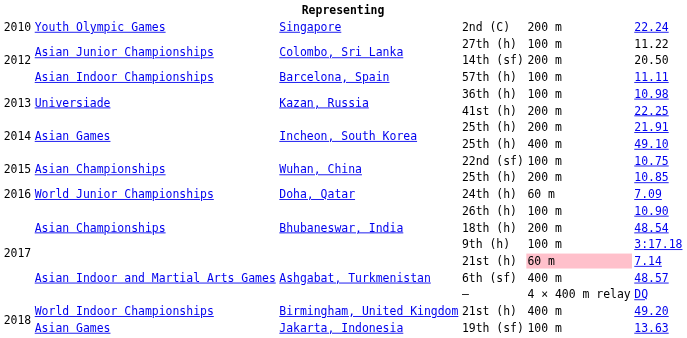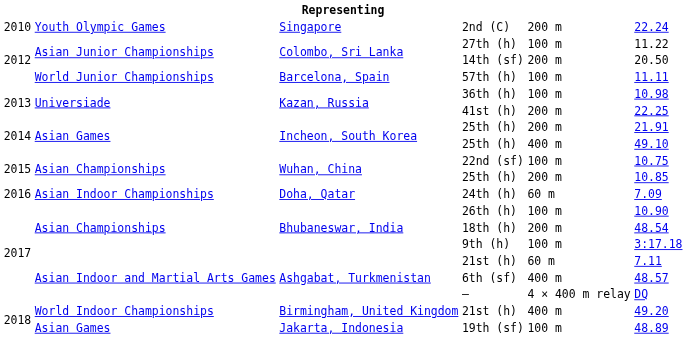 <table>
 <tr>
 <th colspan="6">Representing </th>
 </tr>
 <tr>
 <td>2010</td>
 <td><a href='#'>Youth Olympic Games</a></td>
 <td><a href='#'>Singapore</a></td>
 <td>2nd (C)</td>
 <td>200 m</td>
 <td><a href='#'>22.24</a></td>
 </tr>
 <tr>
 <td rowspan=3>2012</td>
 <td rowspan=2><a href='#'>Asian Junior Championships</a></td>
 <td rowspan=2><a href='#'>Colombo, Sri Lanka</a></td>
 <td>27th (h)</td>
 <td>100 m</td>
 <td>11.22</td>
 </tr>
 <tr>
 <td>14th (sf)</td>
 <td>200 m</td>
 <td>20.50</td>
 </tr>
 <tr>
-<td><a href='#'>Asian Indoor Championships</a></td>
+<td><a href='#'>World Junior Championships</a></td>
 <td><a href='#'>Barcelona, Spain</a></td>
 <td>57th (h)</td>
 <td>100 m</td>
 <td><a href='#'>11.11</a></td>
 </tr>
 <tr>
 <td rowspan=2>2013</td>
 <td rowspan=2><a href='#'>Universiade</a></td>
 <td rowspan=2><a href='#'>Kazan, Russia</a></td>
 <td>36th (h)</td>
 <td>100 m</td>
 <td><a href='#'>10.98</a></td>
 </tr>
 <tr>
 <td>41st (h)</td>
 <td>200 m</td>
 <td><a href='#'>22.25</a></td>
 </tr>
 <tr>
 <td rowspan=2>2014</td>
 <td rowspan=2><a href='#'>Asian Games</a></td>
 <td rowspan=2><a href='#'>Incheon, South Korea</a></td>
 <td>25th (h)</td>
 <td>200 m</td>
 <td><a href='#'>21.91</a></td>
 </tr>
 <tr>
 <td>25th (h)</td>
 <td>400 m</td>
 <td><a href='#'>49.10</a></td>
 </tr>
 <tr>
 <td rowspan=2>2015</td>
 <td rowspan=2><a href='#'>Asian Championships</a></td>
 <td rowspan=2><a href='#'>Wuhan, China</a></td>
 <td>22nd (sf)</td>
 <td>100 m</td>
 <td><a href='#'>10.75</a></td>
 </tr>
 <tr>
 <td>25th (h)</td>
 <td>200 m</td>
 <td><a href='#'>10.85</a></td>
 </tr>
 <tr>
 <td>2016</td>
-<td><a href='#'>World Junior Championships</a></td>
+<td><a href='#'>Asian Indoor Championships</a></td>
 <td><a href='#'>Doha, Qatar</a></td>
 <td>24th (h)</td>
 <td>60 m</td>
 <td><a href='#'>7.09</a></td>
 </tr>
 <tr>
 <td rowspan=6>2017</td>
 <td rowspan=3><a href='#'>Asian Championships</a></td>
 <td rowspan=3><a href='#'>Bhubaneswar, India</a></td>
 <td>26th (h)</td>
 <td>100 m</td>
 <td><a href='#'>10.90</a></td>
 </tr>
 <tr>
 <td>18th (h)</td>
 <td>200 m</td>
 <td><a href='#'>48.54</a></td>
 </tr>
 <tr>
 <td>9th (h)</td>
 <td>100 m</td>
 <td><a href='#'>3:17.18</a></td>
 </tr>
 <tr>
 <td rowspan=3><a href='#'>Asian Indoor and Martial Arts Games</a></td>
 <td rowspan=3><a href='#'>Ashgabat, Turkmenistan</a></td>
 <td>21st (h)</td>
-<td style="background: pink;">60 m</td>
-<td><a href='#'>7.14</a></td>
+<td>60 m</td>
+<td><a href='#'>7.11</a></td>
 </tr>
 <tr>
 <td>6th (sf)</td>
 <td>400 m</td>
 <td><a href='#'>48.57</a></td>
 </tr>
 <tr>
 <td>–</td>
 <td>4 × 400 m relay</td>
 <td><a href='#'>DQ</a></td>
 </tr>
 <tr>
 <td rowspan=2>2018</td>
 <td><a href='#'>World Indoor Championships</a></td>
 <td><a href='#'>Birmingham, United Kingdom</a></td>
 <td>21st (h)</td>
 <td>400 m</td>
 <td><a href='#'>49.20</a></td>
 </tr>
 <tr>
 <td><a href='#'>Asian Games</a></td>
 <td><a href='#'>Jakarta, Indonesia</a></td>
 <td>19th (sf)</td>
 <td>100 m</td>
-<td><a href='#'>13.63</a></td>
+<td><a href='#'>48.89</a></td>
 </tr>
 </table>
